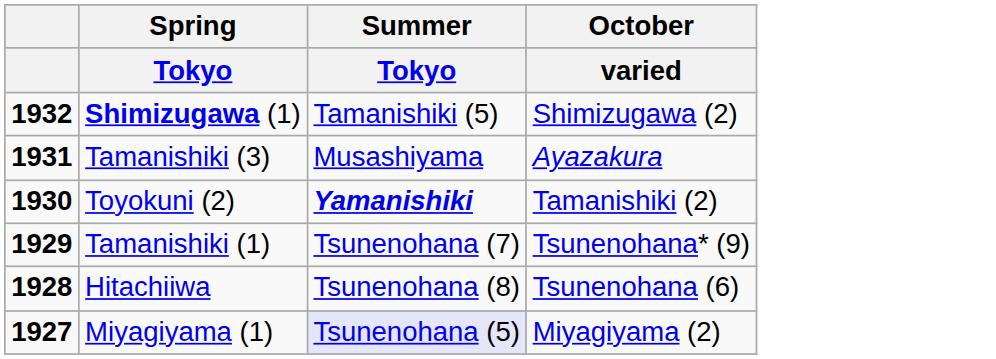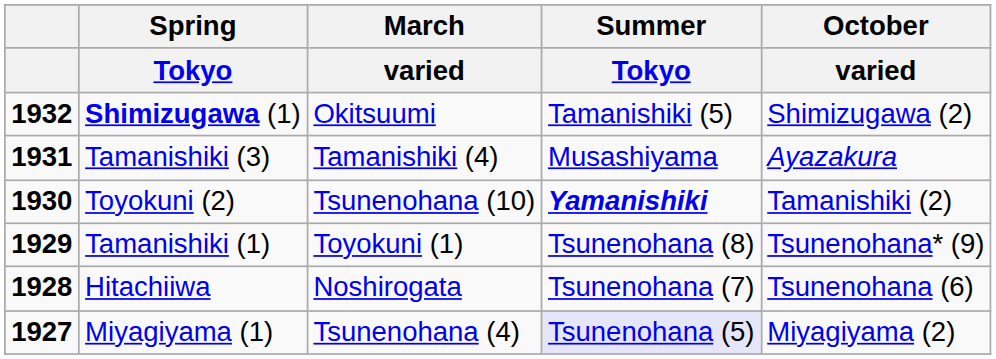 <table class="wikitable">
 <tr style="background:#efefef;">
 <th></th>
 <th>Spring</th>
+<th>March</th>
 <th>Summer</th>
 <th>October</th>
 </tr>
 <tr>
 <th></th>
 <th><a href='#'>Tokyo</a></th>
+<th>varied</th>
 <th><a href='#'>Tokyo</a></th>
 <th>varied</th>
 </tr>
 <tr>
 <td><strong>1932</strong></td>
 <td><strong><a href='#'>Shimizugawa</a></strong> (1)</td>
+<td><a href='#'>Okitsuumi</a></td>
 <td><a href='#'>Tamanishiki</a> (5)</td>
 <td><a href='#'>Shimizugawa</a> (2)</td>
 </tr>
 <tr>
 <td><strong>1931</strong></td>
 <td><a href='#'>Tamanishiki</a> (3)</td>
+<td><a href='#'>Tamanishiki</a> (4)</td>
 <td><a href='#'>Musashiyama</a></td>
 <td><em><a href='#'>Ayazakura</a></em></td>
 </tr>
 <tr>
 <td><strong>1930</strong></td>
 <td><a href='#'>Toyokuni</a> (2)</td>
+<td><a href='#'>Tsunenohana</a> (10)</td>
 <td><strong><em><a href='#'>Yamanishiki</a></em></strong></td>
 <td><a href='#'>Tamanishiki</a> (2)</td>
 </tr>
 <tr>
 <td><strong>1929</strong></td>
 <td><a href='#'>Tamanishiki</a> (1)</td>
-<td><a href='#'>Tsunenohana</a> (7)</td>
+<td><a href='#'>Toyokuni</a> (1)</td>
+<td><a href='#'>Tsunenohana</a> (8)</td>
 <td><a href='#'>Tsunenohana</a>* (9)</td>
 </tr>
 <tr>
 <td><strong>1928</strong></td>
 <td><a href='#'>Hitachiiwa</a></td>
-<td><a href='#'>Tsunenohana</a> (8)</td>
+<td><a href='#'>Noshirogata</a></td>
+<td><a href='#'>Tsunenohana</a> (7)</td>
 <td><a href='#'>Tsunenohana</a> (6)</td>
 </tr>
 <tr>
 <td><strong>1927</strong></td>
 <td><a href='#'>Miyagiyama</a> (1)</td>
+<td><a href='#'>Tsunenohana</a> (4)</td>
 <td style="background: lavender;"><a href='#'>Tsunenohana</a> (5)</td>
 <td><a href='#'>Miyagiyama</a> (2)</td>
 </tr>
 </table>
